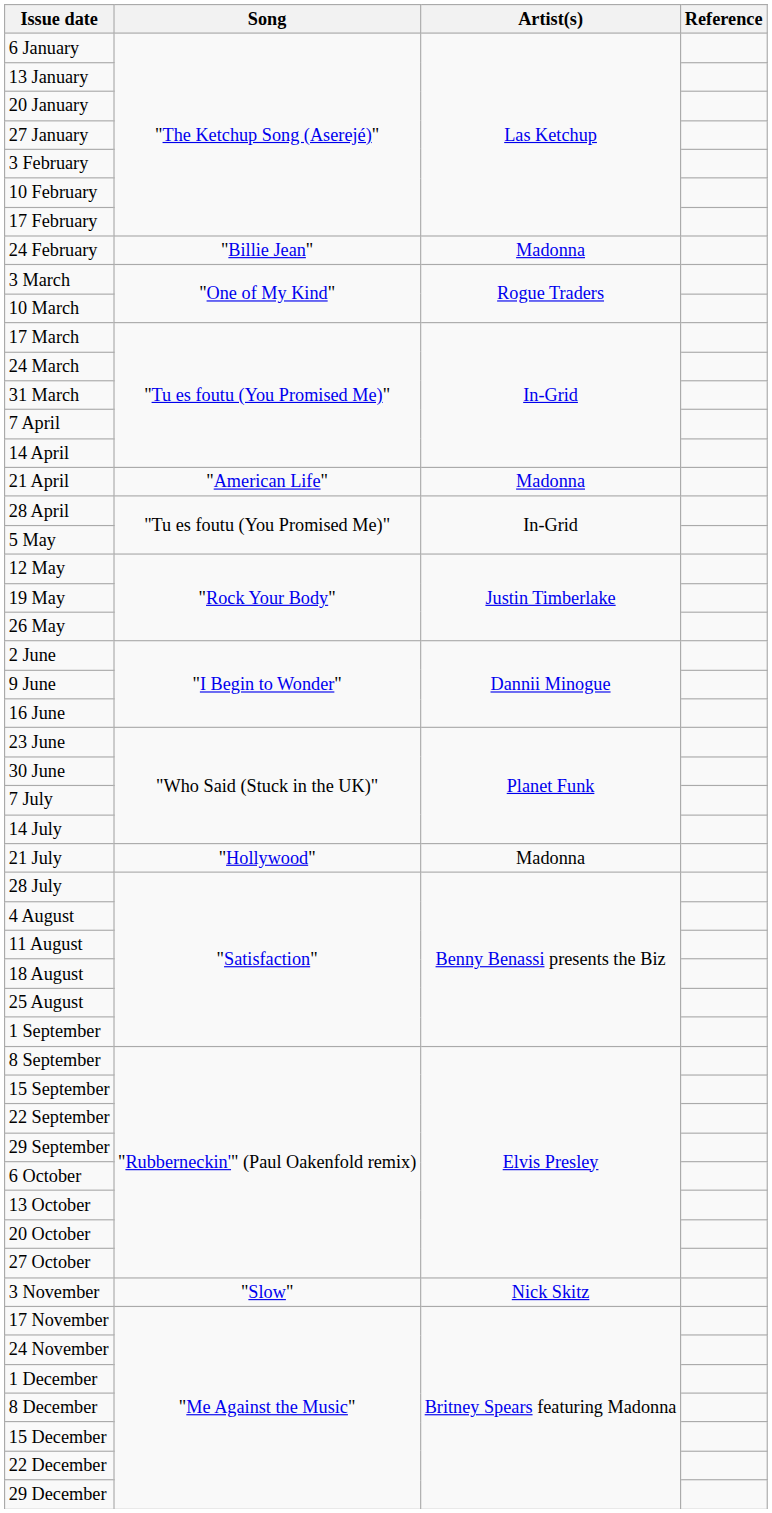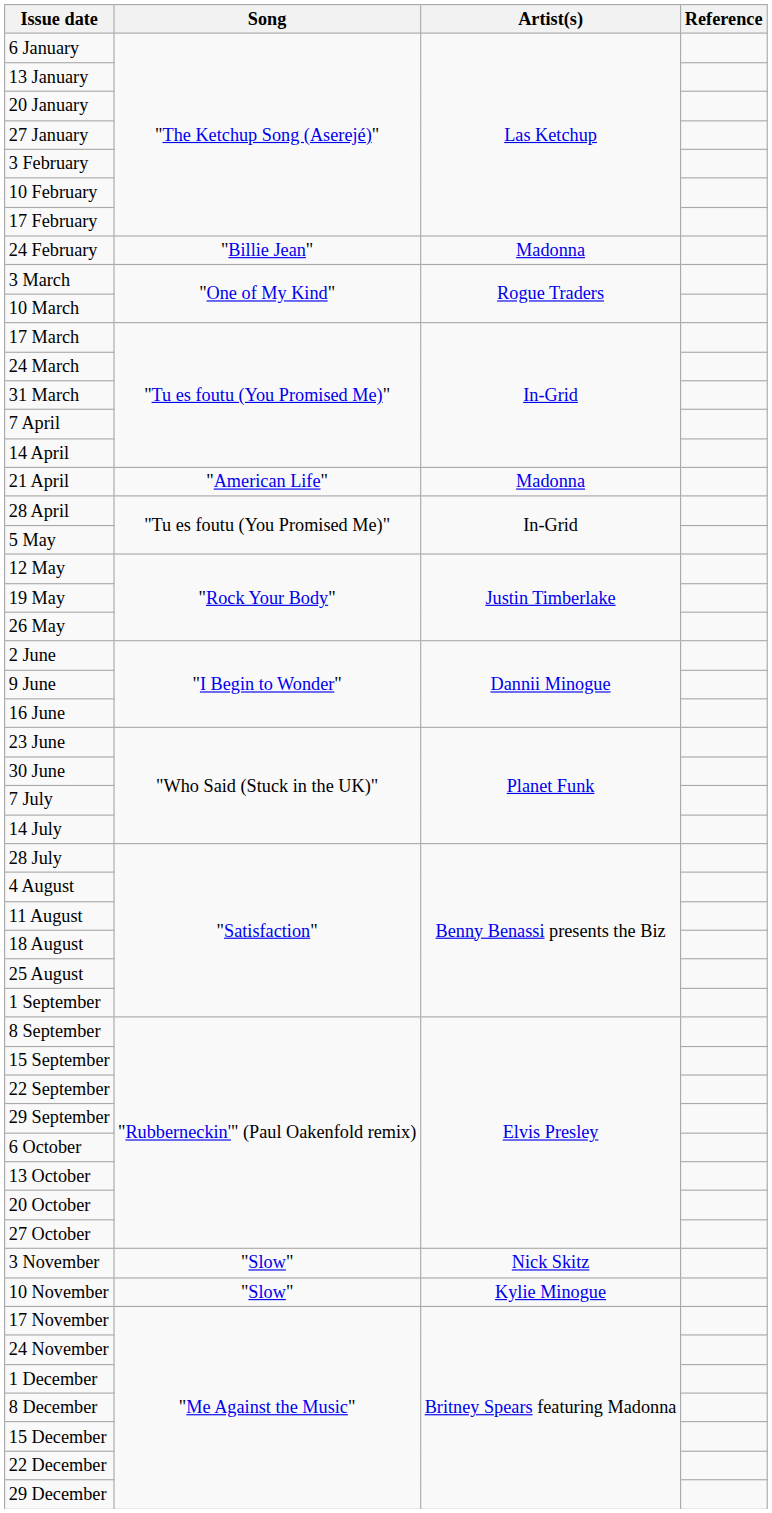 <table class="wikitable">
 <tr>
 <th>Issue date</th>
 <th>Song</th>
 <th>Artist(s)</th>
 <th>Reference</th>
 </tr>
 <tr>
 <td align="left">6 January</td>
 <td align="center" rowspan="7">"<a href='#'>The Ketchup Song (Aserejé)</a>"</td>
 <td align="center" rowspan="7"><a href='#'>Las Ketchup</a></td>
 <td align="center"></td>
 </tr>
 <tr>
 <td align="left">13 January</td>
 <td align="center"></td>
 </tr>
 <tr>
 <td align="left">20 January</td>
 <td align="center"></td>
 </tr>
 <tr>
 <td align="left">27 January</td>
 <td align="center"></td>
 </tr>
 <tr>
 <td align="left">3 February</td>
 <td align="center"></td>
 </tr>
 <tr>
 <td align="left">10 February</td>
 <td align="center"></td>
 </tr>
 <tr>
 <td align="left">17 February</td>
 <td align="center"></td>
 </tr>
 <tr>
 <td align="left">24 February</td>
 <td align="center">"<a href='#'>Billie Jean</a>"</td>
 <td align="center"><a href='#'>Madonna</a></td>
 <td align="center"></td>
 </tr>
 <tr>
 <td align="left">3 March</td>
 <td align="center" rowspan="2">"<a href='#'>One of My Kind</a>"</td>
 <td align="center" rowspan="2"><a href='#'>Rogue Traders</a></td>
 <td align="center"></td>
 </tr>
 <tr>
 <td align="left">10 March</td>
 <td align="center"></td>
 </tr>
 <tr>
 <td align="left">17 March</td>
 <td align="center" rowspan="5">"<a href='#'>Tu es foutu (You Promised Me)</a>"</td>
 <td align="center" rowspan="5"><a href='#'>In-Grid</a></td>
 <td align="center"></td>
 </tr>
 <tr>
 <td align="left">24 March</td>
 <td align="center"></td>
 </tr>
 <tr>
 <td align="left">31 March</td>
 <td align="center"></td>
 </tr>
 <tr>
 <td align="left">7 April</td>
 <td align="center"></td>
 </tr>
 <tr>
 <td align="left">14 April</td>
 <td align="center"></td>
 </tr>
 <tr>
 <td align="left">21 April</td>
 <td align="center">"<a href='#'>American Life</a>"</td>
 <td align="center"><a href='#'>Madonna</a></td>
 <td align="center"></td>
 </tr>
 <tr>
 <td align="left">28 April</td>
 <td align="center" rowspan="2">"Tu es foutu (You Promised Me)"</td>
 <td align="center" rowspan="2">In-Grid</td>
 <td align="center"></td>
 </tr>
 <tr>
 <td align="left">5 May</td>
 <td align="center"></td>
 </tr>
 <tr>
 <td align="left">12 May</td>
 <td align="center" rowspan="3">"<a href='#'>Rock Your Body</a>"</td>
 <td align="center" rowspan="3"><a href='#'>Justin Timberlake</a></td>
 <td align="center"></td>
 </tr>
 <tr>
 <td align="left">19 May</td>
 <td align="center"></td>
 </tr>
 <tr>
 <td align="left">26 May</td>
 <td align="center"></td>
 </tr>
 <tr>
 <td align="left">2 June</td>
 <td align="center" rowspan="3">"<a href='#'>I Begin to Wonder</a>"</td>
 <td align="center" rowspan="3"><a href='#'>Dannii Minogue</a></td>
 <td align="center"></td>
 </tr>
 <tr>
 <td align="left">9 June</td>
 <td align="center"></td>
 </tr>
 <tr>
 <td align="left">16 June</td>
 <td align="center"></td>
 </tr>
 <tr>
 <td align="left">23 June</td>
 <td align="center" rowspan="4">"Who Said (Stuck in the UK)"</td>
 <td align="center" rowspan="4"><a href='#'>Planet Funk</a></td>
 <td align="center"></td>
 </tr>
 <tr>
 <td align="left">30 June</td>
 <td align="center"></td>
 </tr>
 <tr>
 <td align="left">7 July</td>
 <td align="center"></td>
 </tr>
 <tr>
 <td align="left">14 July</td>
 <td align="center"></td>
 </tr>
 <tr>
-<td align="left">21 July</td>
-<td align="center">"<a href='#'>Hollywood</a>"</td>
-<td align="center">Madonna</td>
-<td align="center"></td>
-</tr>
-<tr>
 <td align="left">28 July</td>
 <td align="center" rowspan="6">"<a href='#'>Satisfaction</a>"</td>
 <td align="center" rowspan="6"><a href='#'>Benny Benassi</a> presents the Biz</td>
 <td align="center"></td>
 </tr>
 <tr>
 <td align="left">4 August</td>
 <td align="center"></td>
 </tr>
 <tr>
 <td align="left">11 August</td>
 <td align="center"></td>
 </tr>
 <tr>
 <td align="left">18 August</td>
 <td align="center"></td>
 </tr>
 <tr>
 <td align="left">25 August</td>
 <td align="center"></td>
 </tr>
 <tr>
 <td align="left">1 September</td>
 <td align="center"></td>
 </tr>
 <tr>
 <td align="left">8 September</td>
 <td align="center" rowspan="8">"<a href='#'>Rubberneckin'</a>" (Paul Oakenfold remix)</td>
 <td align="center" rowspan="8"><a href='#'>Elvis Presley</a></td>
 <td align="center"></td>
 </tr>
 <tr>
 <td align="left">15 September</td>
 <td align="center"></td>
 </tr>
 <tr>
 <td align="left">22 September</td>
 <td align="center"></td>
 </tr>
 <tr>
 <td align="left">29 September</td>
 <td align="center"></td>
 </tr>
 <tr>
 <td align="left">6 October</td>
 <td align="center"></td>
 </tr>
 <tr>
 <td align="left">13 October</td>
 <td align="center"></td>
 </tr>
 <tr>
 <td align="left">20 October</td>
 <td align="center"></td>
 </tr>
 <tr>
 <td align="left">27 October</td>
 <td align="center"></td>
 </tr>
 <tr>
 <td align="left">3 November</td>
 <td align="center">"<a href='#'>Slow</a>"</td>
 <td align="center"><a href='#'>Nick Skitz</a></td>
 <td align="center"></td>
 </tr>
 <tr>
+<td align="left">10 November</td>
+<td align="center">"<a href='#'>Slow</a>"</td>
+<td align="center"><a href='#'>Kylie Minogue</a></td>
+<td align="center"></td>
+</tr>
+<tr>
 <td align="left">17 November</td>
 <td align="center" rowspan="7">"<a href='#'>Me Against the Music</a>"</td>
 <td align="center" rowspan="7"><a href='#'>Britney Spears</a> featuring Madonna</td>
 <td align="center"></td>
 </tr>
 <tr>
 <td align="left">24 November</td>
 <td align="center"></td>
 </tr>
 <tr>
 <td align="left">1 December</td>
 <td align="center"></td>
 </tr>
 <tr>
 <td align="left">8 December</td>
 <td align="center"></td>
 </tr>
 <tr>
 <td align="left">15 December</td>
 <td align="center"></td>
 </tr>
 <tr>
 <td align="left">22 December</td>
 <td align="center"></td>
 </tr>
 <tr>
 <td align="left">29 December</td>
 <td align="center"></td>
 </tr>
 </table>
